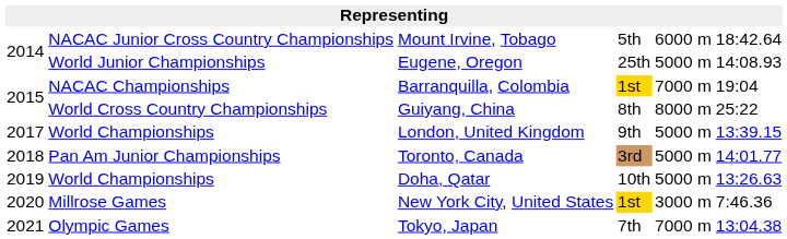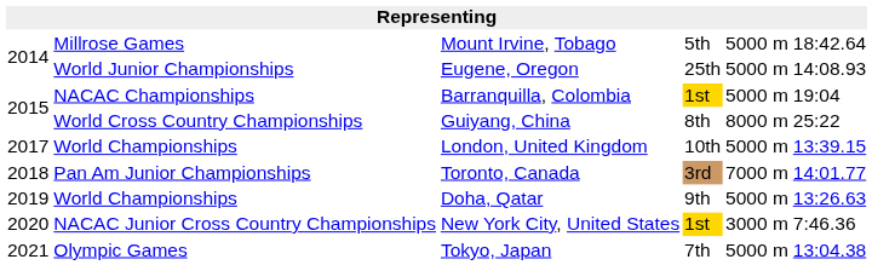 <table>
 <tr>
 <th style="background:#eee;" colspan="6">Representing </th>
 </tr>
 <tr>
 <td rowspan=2>2014</td>
-<td><a href='#'>NACAC Junior Cross Country Championships</a></td>
+<td><a href='#'>Millrose Games</a></td>
 <td><a href='#'>Mount Irvine</a>, <a href='#'>Tobago</a></td>
 <td>5th</td>
-<td>6000 m</td>
+<td>5000 m</td>
 <td>18:42.64</td>
 </tr>
 <tr>
 <td><a href='#'>World Junior Championships</a></td>
 <td><a href='#'>Eugene, Oregon</a></td>
 <td>25th</td>
 <td>5000 m</td>
 <td>14:08.93</td>
 </tr>
 <tr>
 <td rowspan=2>2015</td>
 <td><a href='#'>NACAC Championships</a></td>
 <td><a href='#'>Barranquilla</a>, <a href='#'>Colombia</a></td>
 <td bgcolor=gold>1st</td>
-<td>7000 m</td>
+<td>5000 m</td>
 <td>19:04</td>
 </tr>
 <tr>
 <td><a href='#'>World Cross Country Championships</a></td>
 <td><a href='#'>Guiyang, China</a></td>
 <td>8th</td>
 <td>8000 m</td>
 <td>25:22</td>
 </tr>
 <tr>
 <td>2017</td>
 <td><a href='#'>World Championships</a></td>
 <td><a href='#'>London, United Kingdom</a></td>
-<td>9th</td>
+<td>10th</td>
 <td>5000 m</td>
 <td><a href='#'>13:39.15</a></td>
 </tr>
 <tr>
 <td>2018</td>
 <td><a href='#'>Pan Am Junior Championships</a></td>
 <td><a href='#'>Toronto, Canada</a></td>
 <td bgcolor=cc9966>3rd</td>
-<td>5000 m</td>
+<td>7000 m</td>
 <td><a href='#'>14:01.77</a></td>
 </tr>
 <tr>
 <td>2019</td>
 <td><a href='#'>World Championships</a></td>
 <td><a href='#'>Doha, Qatar</a></td>
-<td>10th</td>
+<td>9th</td>
 <td>5000 m</td>
 <td><a href='#'>13:26.63</a></td>
 </tr>
 <tr>
 <td>2020</td>
-<td><a href='#'>Millrose Games</a></td>
+<td><a href='#'>NACAC Junior Cross Country Championships</a></td>
 <td><a href='#'>New York City</a>, <a href='#'>United States</a></td>
 <td bgcolor=gold>1st</td>
 <td>3000 m</td>
 <td>7:46.36</td>
 </tr>
 <tr>
 <td>2021</td>
 <td><a href='#'>Olympic Games</a></td>
 <td><a href='#'>Tokyo, Japan</a></td>
 <td>7th</td>
-<td>7000 m</td>
+<td>5000 m</td>
 <td><a href='#'>13:04.38</a></td>
 </tr>
 </table>
